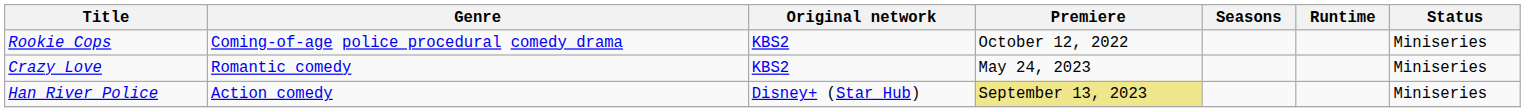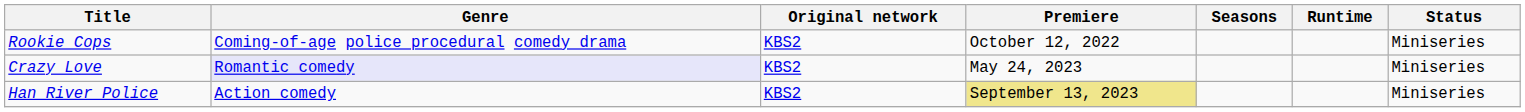 <table class="wikitable sortable" style="width:100%;">
 <tr>
 <th>Title</th>
 <th>Genre</th>
 <th>Original network</th>
 <th>Premiere</th>
 <th>Seasons</th>
 <th>Runtime</th>
 <th>Status</th>
 </tr>
 <tr>
 <td><em><a href='#'>Rookie Cops</a></em></td>
 <td><a href='#'>Coming-of-age</a> <a href='#'>police procedural</a> <a href='#'>comedy drama</a></td>
 <td><a href='#'>KBS2</a></td>
 <td>October 12, 2022</td>
 <td></td>
 <td></td>
 <td>Miniseries</td>
 </tr>
 <tr>
 <td><em><a href='#'>Crazy Love</a></em></td>
-<td><a href='#'>Romantic comedy</a></td>
+<td style="background: lavender;"><a href='#'>Romantic comedy</a></td>
 <td><a href='#'>KBS2</a></td>
 <td>May 24, 2023</td>
 <td></td>
 <td></td>
 <td>Miniseries</td>
 </tr>
 <tr>
 <td><em><a href='#'>Han River Police</a></em></td>
 <td><a href='#'>Action comedy</a></td>
-<td><a href='#'>Disney+</a> (<a href='#'>Star Hub</a>)</td>
+<td><a href='#'>KBS2</a></td>
 <td style="background: khaki;">September 13, 2023</td>
 <td></td>
 <td></td>
 <td>Miniseries</td>
 </tr>
 <tr>
 </tr>
 </table>
